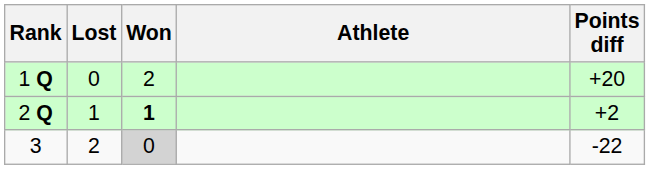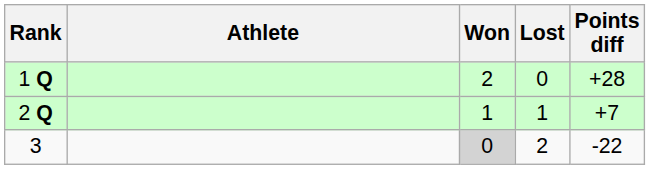 <table class="wikitable">
 <tr>
 <th>Rank</th>
+<th style="width:18em">Athlete</th>
+<th>Won</th>
 <th>Lost</th>
-<th>Won</th>
-<th style="width:18em">Athlete</th>
 <th>Points<br>diff</th>
 </tr>
 <tr bgcolor="#ccffcc">
 <td align="center">1 <strong>Q</strong></td>
+<td><strong></strong></td>
+<td align="center">2</td>
 <td align="center">0</td>
-<td align="center">2</td>
-<td><strong></strong></td>
-<td align="center">+20</td>
+<td align="center">+28</td>
 </tr>
 <tr bgcolor="#ccffcc">
 <td align="center">2 <strong>Q</strong></td>
+<td><strong></strong></td>
 <td align="center">1</td>
-<td align="center"><strong>1</strong></td>
-<td><strong></strong></td>
-<td align="center">+2</td>
+<td align="center">1</td>
+<td align="center">+7</td>
 </tr>
 <tr>
 <td align="center">3 <strong></strong></td>
+<td></td>
+<td align="center" style="background: lightgrey;">0</td>
 <td align="center">2</td>
-<td align="center" style="background: lightgrey;">0</td>
-<td></td>
 <td align="center">-22</td>
 </tr>
 </table>
